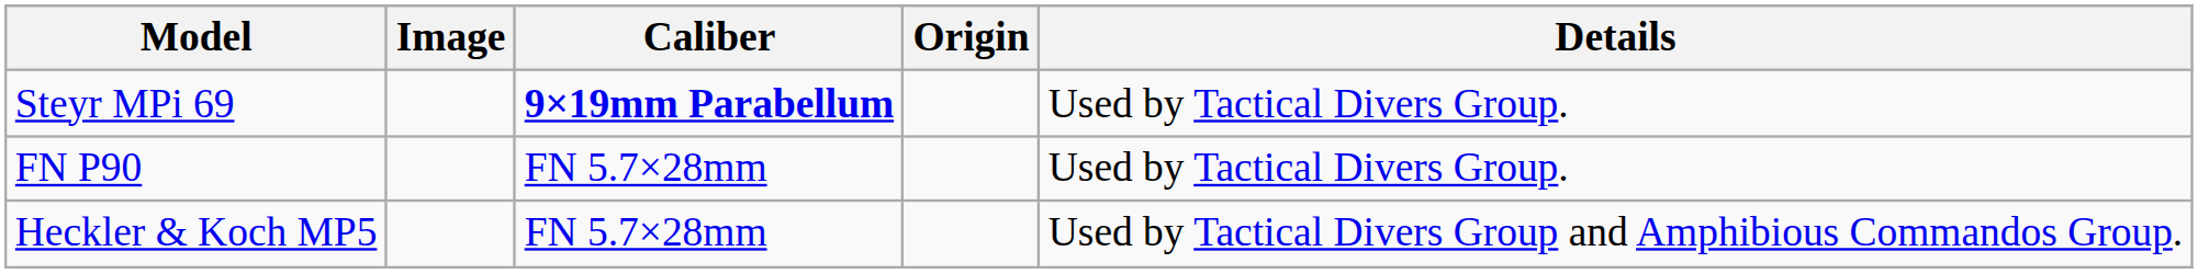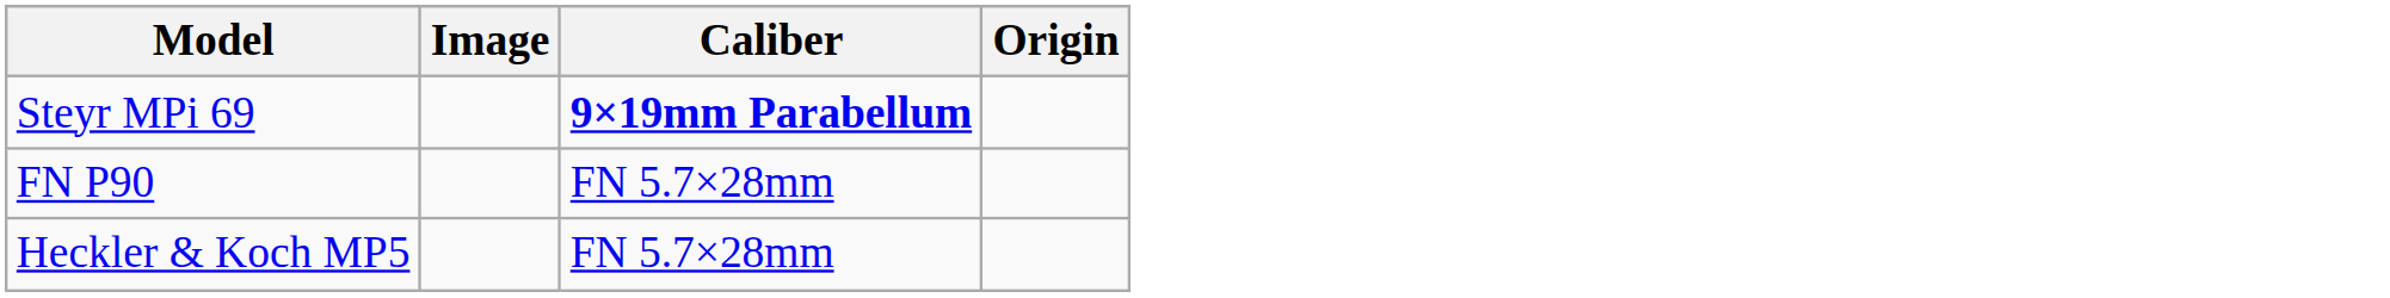 <table class="wikitable">
 <tr style="background:#aabccc;">
 <th>Model</th>
 <th>Image</th>
 <th>Caliber</th>
 <th>Origin</th>
-<th>Details</th>
 </tr>
 <tr>
 <td><a href='#'>Steyr MPi 69</a></td>
 <td></td>
 <td><strong><a href='#'>9×19mm Parabellum</a></strong></td>
 <td></td>
-<td>Used by <a href='#'>Tactical Divers Group</a>.</td>
 </tr>
 <tr>
 <td><a href='#'>FN P90</a></td>
 <td></td>
 <td><a href='#'>FN 5.7×28mm</a></td>
 <td></td>
-<td>Used by <a href='#'>Tactical Divers Group</a>.</td>
 </tr>
 <tr>
 <td><a href='#'>Heckler & Koch MP5</a></td>
 <td></td>
 <td><a href='#'>FN 5.7×28mm</a></td>
 <td></td>
-<td>Used by <a href='#'>Tactical Divers Group</a> and <a href='#'>Amphibious Commandos Group</a>.</td>
 </tr>
 </table>
